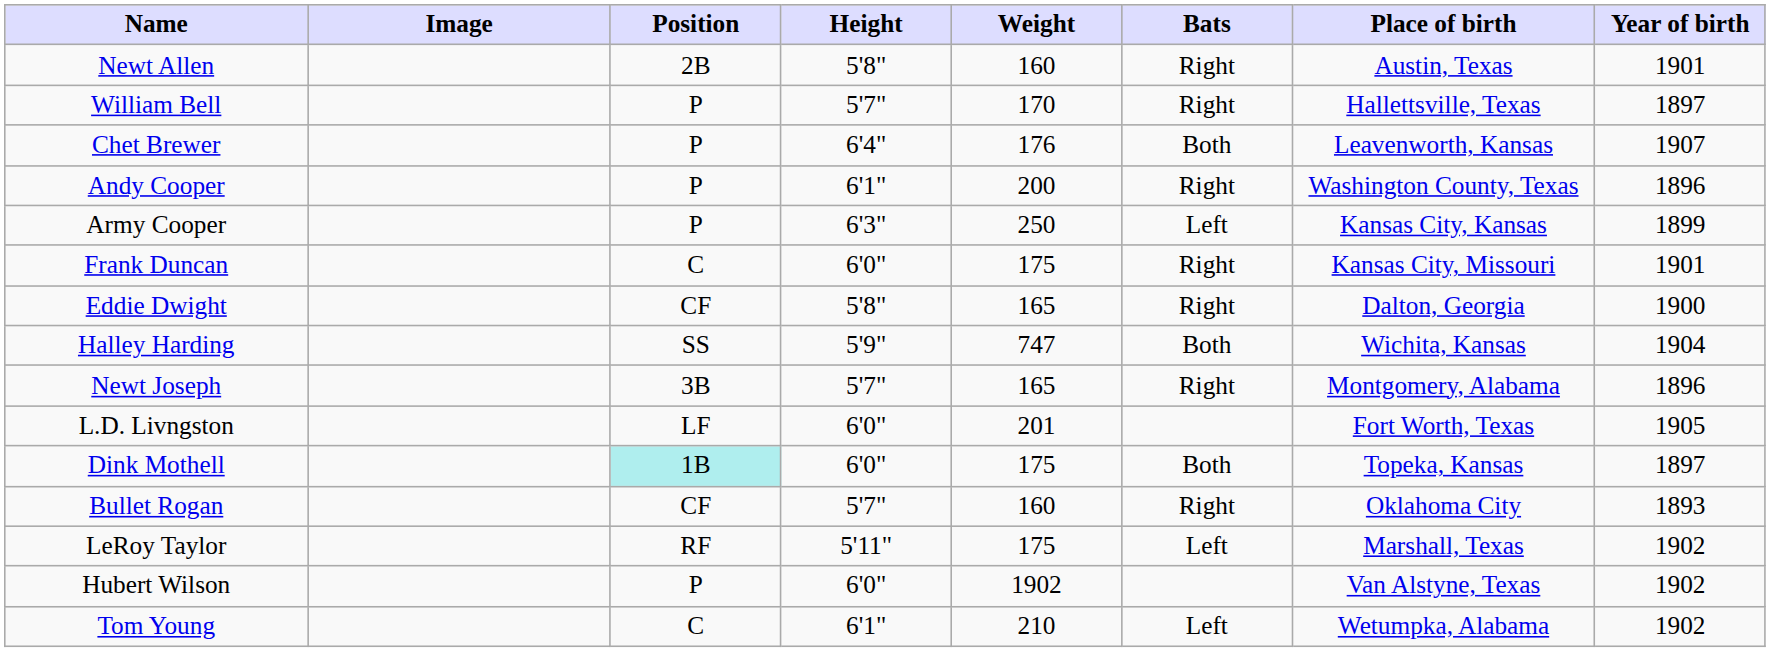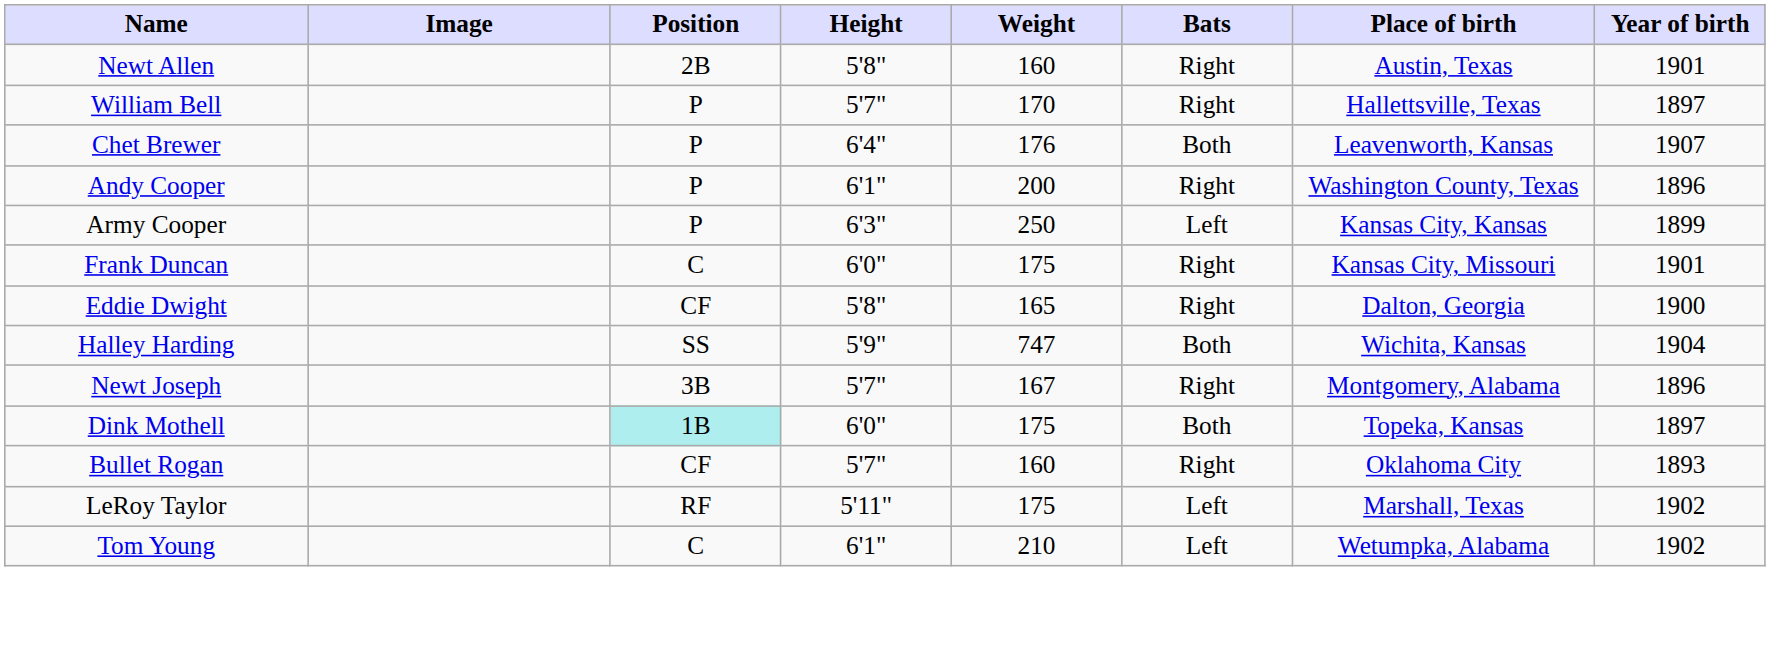 <table class="wikitable sortable">
 <tr>
 <th style="background:#ddf; width:16%;">Name</th>
 <th style="background:#ddf; width:16%;">Image</th>
 <th style="background:#ddf; width:9%;">Position</th>
 <th style="background:#ddf; width:9%;">Height</th>
 <th style="background:#ddf; width:9%;">Weight</th>
 <th style="background:#ddf; width:9%;">Bats</th>
 <th style="background:#ddf; width:16%;">Place of birth</th>
 <th style="background:#ddf; width:9%;">Year of birth</th>
 </tr>
 <tr style="text-align:center;">
 <td><a href='#'>Newt Allen</a></td>
 <td></td>
 <td>2B</td>
 <td>5'8"</td>
 <td>160</td>
 <td>Right</td>
 <td><a href='#'>Austin, Texas</a></td>
 <td>1901</td>
 </tr>
 <tr style="text-align:center;">
 <td><a href='#'>William Bell</a></td>
 <td></td>
 <td>P</td>
 <td>5'7"</td>
 <td>170</td>
 <td>Right</td>
 <td><a href='#'>Hallettsville, Texas</a></td>
 <td>1897</td>
 </tr>
 <tr style="text-align:center;">
 <td><a href='#'>Chet Brewer</a></td>
 <td></td>
 <td>P</td>
 <td>6'4"</td>
 <td>176</td>
 <td>Both</td>
 <td><a href='#'>Leavenworth, Kansas</a></td>
 <td>1907</td>
 </tr>
 <tr style="text-align:center;">
 <td><a href='#'>Andy Cooper</a></td>
 <td></td>
 <td>P</td>
 <td>6'1"</td>
 <td>200</td>
 <td>Right</td>
 <td><a href='#'>Washington County, Texas</a></td>
 <td>1896</td>
 </tr>
 <tr style="text-align:center;">
 <td>Army Cooper</td>
 <td></td>
 <td>P</td>
 <td>6'3"</td>
 <td>250</td>
 <td>Left</td>
 <td><a href='#'>Kansas City, Kansas</a></td>
 <td>1899</td>
 </tr>
 <tr style="text-align:center;">
 <td><a href='#'>Frank Duncan</a></td>
 <td></td>
 <td>C</td>
 <td>6'0"</td>
 <td>175</td>
 <td>Right</td>
 <td><a href='#'>Kansas City, Missouri</a></td>
 <td>1901</td>
 </tr>
 <tr style="text-align:center;">
 <td><a href='#'>Eddie Dwight</a></td>
 <td></td>
 <td>CF</td>
 <td>5'8"</td>
 <td>165</td>
 <td>Right</td>
 <td><a href='#'>Dalton, Georgia</a></td>
 <td>1900</td>
 </tr>
 <tr style="text-align:center;">
 <td><a href='#'>Halley Harding</a></td>
 <td></td>
 <td>SS</td>
 <td>5'9"</td>
 <td>747</td>
 <td>Both</td>
 <td><a href='#'>Wichita, Kansas</a></td>
 <td>1904</td>
 </tr>
 <tr style="text-align:center;">
 <td><a href='#'>Newt Joseph</a></td>
 <td></td>
 <td>3B</td>
 <td>5'7"</td>
-<td>165</td>
+<td>167</td>
 <td>Right</td>
 <td><a href='#'>Montgomery, Alabama</a></td>
 <td>1896</td>
-</tr>
-<tr style="text-align:center;">
-<td>L.D. Livngston</td>
-<td></td>
-<td>LF</td>
-<td>6'0"</td>
-<td>201</td>
-<td></td>
-<td><a href='#'>Fort Worth, Texas</a></td>
-<td>1905</td>
 </tr>
 <tr style="text-align:center;">
 <td><a href='#'>Dink Mothell</a></td>
 <td></td>
 <td style="background: paleturquoise;">1B</td>
 <td>6'0"</td>
 <td>175</td>
 <td>Both</td>
 <td><a href='#'>Topeka, Kansas</a></td>
 <td>1897</td>
 </tr>
 <tr style="text-align:center;">
 <td><a href='#'>Bullet Rogan</a></td>
 <td></td>
 <td>CF</td>
 <td>5'7"</td>
 <td>160</td>
 <td>Right</td>
 <td><a href='#'>Oklahoma City</a></td>
 <td>1893</td>
 </tr>
 <tr style="text-align:center;">
 <td>LeRoy Taylor</td>
 <td></td>
 <td>RF</td>
 <td>5'11"</td>
 <td>175</td>
 <td>Left</td>
 <td><a href='#'>Marshall, Texas</a></td>
 <td>1902</td>
 </tr>
 <tr style="text-align:center;">
-<td>Hubert Wilson</td>
-<td></td>
-<td>P</td>
-<td>6'0"</td>
-<td>1902</td>
-<td></td>
-<td><a href='#'>Van Alstyne, Texas</a></td>
-<td>1902</td>
-</tr>
-<tr style="text-align:center;">
 <td><a href='#'>Tom Young</a></td>
 <td></td>
 <td>C</td>
 <td>6'1"</td>
 <td>210</td>
 <td>Left</td>
 <td><a href='#'>Wetumpka, Alabama</a></td>
 <td>1902</td>
 </tr>
 </table>
